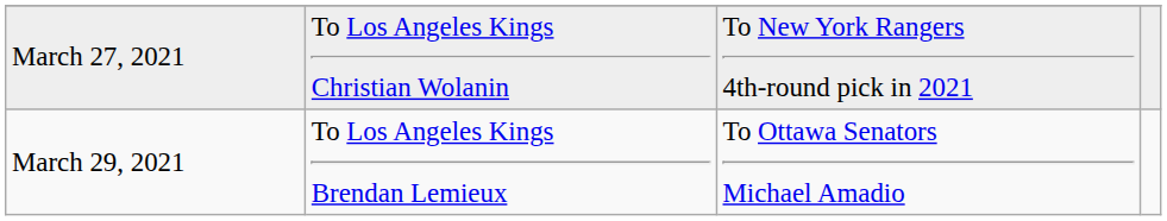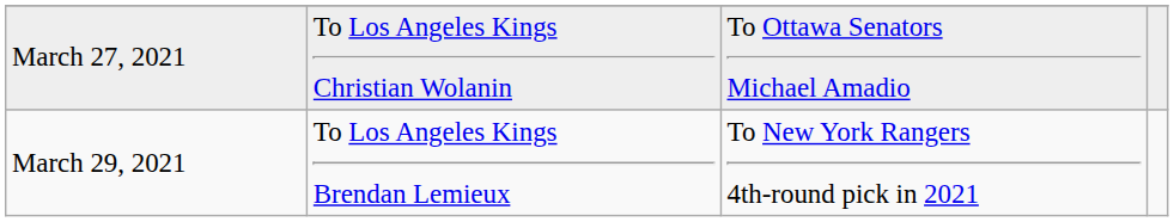 <table cellspacing=0 class="wikitable" style="border:1px solid #999999; width:680px;">
 <tr>
 </tr>
 <tr bgcolor="eeeeee">
 <td>March 27, 2021</td>
 <td valign="top">To <a href='#'>Los Angeles Kings</a><hr><a href='#'>Christian Wolanin</a></td>
-<td valign="top">To <a href='#'>New York Rangers</a><hr>4th-round pick in <a href='#'>2021</a></td>
+<td valign="top">To <a href='#'>Ottawa Senators</a><hr><a href='#'>Michael Amadio</a></td>
 <td></td>
 </tr>
 <tr>
 <td>March 29, 2021</td>
 <td valign="top">To <a href='#'>Los Angeles Kings</a><hr><a href='#'>Brendan Lemieux</a></td>
-<td valign="top">To <a href='#'>Ottawa Senators</a><hr><a href='#'>Michael Amadio</a></td>
+<td valign="top">To <a href='#'>New York Rangers</a><hr>4th-round pick in <a href='#'>2021</a></td>
 <td></td>
 </tr>
 </table>
